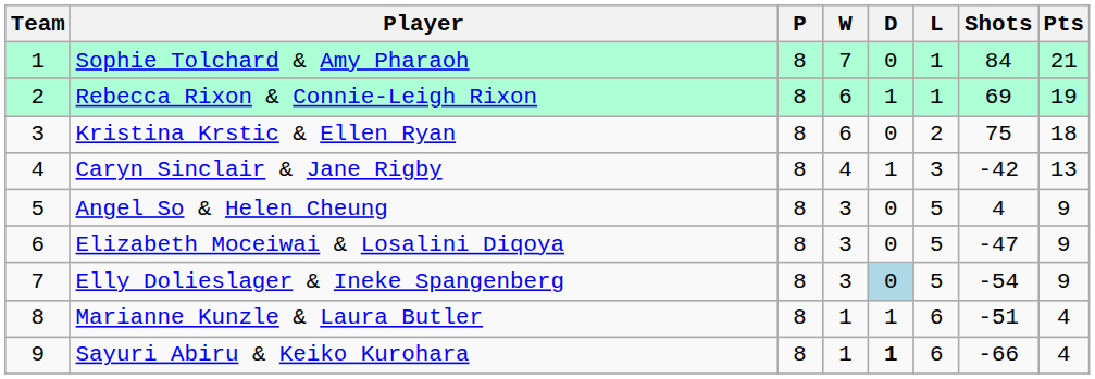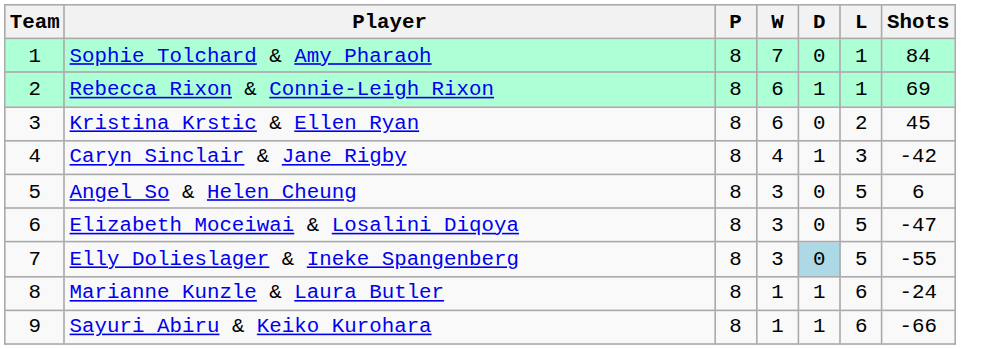 <table class="wikitable" style="font-size: 100%">
 <tr>
 <th width=20>Team</th>
 <th width=400>Player</th>
 <th width=20>P</th>
 <th width=20>W</th>
 <th width=20>D</th>
 <th width=20>L</th>
 <th width=20>Shots</th>
-<th width=20>Pts</th>
 </tr>
 <tr align=center style="background: #ADFFD6;">
 <td>1</td>
 <td align="left"> <a href='#'>Sophie Tolchard</a> & <a href='#'>Amy Pharaoh</a></td>
 <td>8</td>
 <td>7</td>
 <td>0</td>
 <td>1</td>
 <td>84</td>
-<td>21</td>
 </tr>
 <tr align=center style="background: #ADFFD6;">
 <td>2</td>
 <td align="left"> <a href='#'>Rebecca Rixon</a> & <a href='#'>Connie-Leigh Rixon</a></td>
 <td>8</td>
 <td>6</td>
 <td>1</td>
 <td>1</td>
 <td>69</td>
-<td>19</td>
 </tr>
 <tr align=center>
 <td>3</td>
 <td align="left"> <a href='#'>Kristina Krstic</a> & <a href='#'>Ellen Ryan</a></td>
 <td>8</td>
 <td>6</td>
 <td>0</td>
 <td>2</td>
-<td>75</td>
-<td>18</td>
+<td>45</td>
 </tr>
 <tr align=center>
 <td>4</td>
 <td align="left"> <a href='#'>Caryn Sinclair</a> & <a href='#'>Jane Rigby</a></td>
 <td>8</td>
 <td>4</td>
 <td>1</td>
 <td>3</td>
 <td>-42</td>
-<td>13</td>
 </tr>
 <tr align=center>
 <td>5</td>
 <td align="left"> <a href='#'>Angel So</a> & <a href='#'>Helen Cheung</a></td>
 <td>8</td>
 <td>3</td>
 <td>0</td>
 <td>5</td>
-<td>4</td>
-<td>9</td>
+<td>6</td>
 </tr>
 <tr align=center>
 <td>6</td>
 <td align="left"> <a href='#'>Elizabeth Moceiwai</a> & <a href='#'>Losalini Diqoya</a></td>
 <td>8</td>
 <td>3</td>
 <td>0</td>
 <td>5</td>
 <td>-47</td>
-<td>9</td>
 </tr>
 <tr align=center>
 <td>7</td>
 <td align="left"> <a href='#'>Elly Dolieslager</a> & <a href='#'>Ineke Spangenberg</a></td>
 <td>8</td>
 <td>3</td>
 <td style="background: lightblue;">0</td>
 <td>5</td>
-<td>-54</td>
-<td>9</td>
+<td>-55</td>
 </tr>
 <tr align=center>
 <td>8</td>
 <td align="left"> <a href='#'>Marianne Kunzle</a> & <a href='#'>Laura Butler</a></td>
 <td>8</td>
 <td>1</td>
 <td>1</td>
 <td>6</td>
-<td>-51</td>
-<td>4</td>
+<td>-24</td>
 </tr>
 <tr align=center>
 <td>9</td>
 <td align="left"> <a href='#'>Sayuri Abiru</a> & <a href='#'>Keiko Kurohara</a></td>
 <td>8</td>
 <td>1</td>
-<td><strong>1</strong></td>
+<td>1</td>
 <td>6</td>
 <td>-66</td>
-<td>4</td>
 </tr>
 </table>
